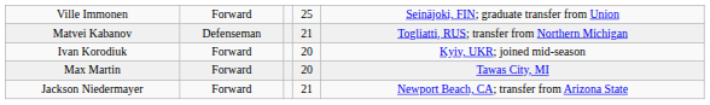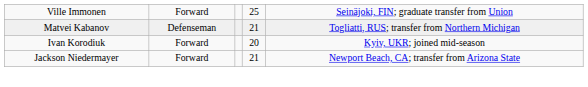 <table class="wikitable" width="60%">
 <tr align="center" bgcolor="">
 <td>Ville Immonen</td>
 <td>Forward</td>
 <td></td>
 <td>25</td>
 <td><a href='#'>Seinäjoki, FIN</a>; graduate transfer from <a href='#'>Union</a></td>
 </tr>
 <tr align="center" bgcolor="f0f0f0">
 <td>Matvei Kabanov</td>
 <td>Defenseman</td>
 <td></td>
 <td>21</td>
 <td><a href='#'>Togliatti, RUS</a>; transfer from <a href='#'>Northern Michigan</a></td>
 </tr>
 <tr align="center" bgcolor="">
 <td>Ivan Korodiuk</td>
 <td>Forward</td>
 <td></td>
 <td>20</td>
 <td><a href='#'>Kyiv, UKR</a>; joined mid-season</td>
 </tr>
-<tr align="center" bgcolor="f0f0f0">
-<td>Max Martin</td>
-<td>Forward</td>
-<td></td>
-<td>20</td>
-<td><a href='#'>Tawas City, MI</a></td>
-</tr>
 <tr align="center" bgcolor="">
 <td>Jackson Niedermayer</td>
 <td>Forward</td>
 <td></td>
 <td>21</td>
 <td><a href='#'>Newport Beach, CA</a>; transfer from <a href='#'>Arizona State</a></td>
 </tr>
 </table>
